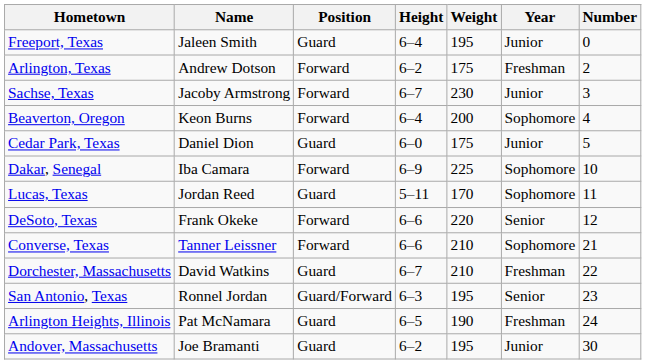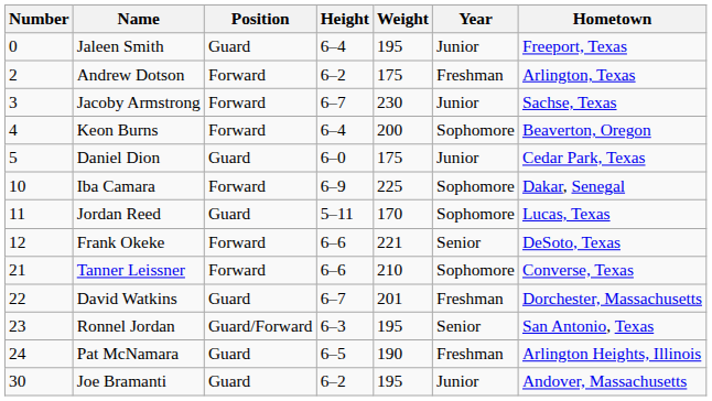 <table class="wikitable sortable" style="font-size: 95%;">
 <tr>
-<th>Hometown</th>
+<th>Number</th>
 <th>Name</th>
 <th>Position</th>
 <th>Height</th>
 <th>Weight</th>
 <th>Year</th>
-<th>Number</th>
+<th>Hometown</th>
 </tr>
 <tr>
-<td><a href='#'>Freeport, Texas</a></td>
+<td>0</td>
 <td>Jaleen Smith</td>
 <td>Guard</td>
 <td>6–4</td>
 <td>195</td>
 <td>Junior</td>
-<td>0</td>
+<td><a href='#'>Freeport, Texas</a></td>
 </tr>
 <tr>
-<td><a href='#'>Arlington, Texas</a></td>
+<td>2</td>
 <td>Andrew Dotson</td>
 <td>Forward</td>
 <td>6–2</td>
 <td>175</td>
 <td>Freshman</td>
-<td>2</td>
+<td><a href='#'>Arlington, Texas</a></td>
 </tr>
 <tr>
-<td><a href='#'>Sachse, Texas</a></td>
+<td>3</td>
 <td>Jacoby Armstrong</td>
 <td>Forward</td>
 <td>6–7</td>
 <td>230</td>
 <td>Junior</td>
-<td>3</td>
+<td><a href='#'>Sachse, Texas</a></td>
 </tr>
 <tr>
-<td><a href='#'>Beaverton, Oregon</a></td>
+<td>4</td>
 <td>Keon Burns</td>
 <td>Forward</td>
 <td>6–4</td>
 <td>200</td>
 <td>Sophomore</td>
-<td>4</td>
+<td><a href='#'>Beaverton, Oregon</a></td>
 </tr>
 <tr>
-<td><a href='#'>Cedar Park, Texas</a></td>
+<td>5</td>
 <td>Daniel Dion</td>
 <td>Guard</td>
 <td>6–0</td>
 <td>175</td>
 <td>Junior</td>
-<td>5</td>
+<td><a href='#'>Cedar Park, Texas</a></td>
 </tr>
 <tr>
-<td><a href='#'>Dakar</a>, <a href='#'>Senegal</a></td>
+<td>10</td>
 <td>Iba Camara</td>
 <td>Forward</td>
 <td>6–9</td>
 <td>225</td>
 <td>Sophomore</td>
-<td>10</td>
+<td><a href='#'>Dakar</a>, <a href='#'>Senegal</a></td>
 </tr>
 <tr>
-<td><a href='#'>Lucas, Texas</a></td>
+<td>11</td>
 <td>Jordan Reed</td>
 <td>Guard</td>
 <td>5–11</td>
 <td>170</td>
 <td>Sophomore</td>
-<td>11</td>
+<td><a href='#'>Lucas, Texas</a></td>
 </tr>
 <tr>
-<td><a href='#'>DeSoto, Texas</a></td>
+<td>12</td>
 <td>Frank Okeke</td>
 <td>Forward</td>
 <td>6–6</td>
-<td>220</td>
+<td>221</td>
 <td>Senior</td>
-<td>12</td>
+<td><a href='#'>DeSoto, Texas</a></td>
 </tr>
 <tr>
-<td><a href='#'>Converse, Texas</a></td>
+<td>21</td>
 <td><a href='#'>Tanner Leissner</a></td>
 <td>Forward</td>
 <td>6–6</td>
 <td>210</td>
 <td>Sophomore</td>
-<td>21</td>
+<td><a href='#'>Converse, Texas</a></td>
 </tr>
 <tr>
-<td><a href='#'>Dorchester, Massachusetts</a></td>
+<td>22</td>
 <td>David Watkins</td>
 <td>Guard</td>
 <td>6–7</td>
-<td>210</td>
+<td>201</td>
 <td>Freshman</td>
-<td>22</td>
+<td><a href='#'>Dorchester, Massachusetts</a></td>
 </tr>
 <tr>
-<td><a href='#'>San Antonio</a>, <a href='#'>Texas</a></td>
+<td>23</td>
 <td>Ronnel Jordan</td>
 <td>Guard/Forward</td>
 <td>6–3</td>
 <td>195</td>
 <td>Senior</td>
-<td>23</td>
+<td><a href='#'>San Antonio</a>, <a href='#'>Texas</a></td>
 </tr>
 <tr>
-<td><a href='#'>Arlington Heights, Illinois</a></td>
+<td>24</td>
 <td>Pat McNamara</td>
 <td>Guard</td>
 <td>6–5</td>
 <td>190</td>
 <td>Freshman</td>
-<td>24</td>
+<td><a href='#'>Arlington Heights, Illinois</a></td>
 </tr>
 <tr>
-<td><a href='#'>Andover, Massachusetts</a></td>
+<td>30</td>
 <td>Joe Bramanti</td>
 <td>Guard</td>
 <td>6–2</td>
 <td>195</td>
 <td>Junior</td>
-<td>30</td>
+<td><a href='#'>Andover, Massachusetts</a></td>
 </tr>
 </table>
